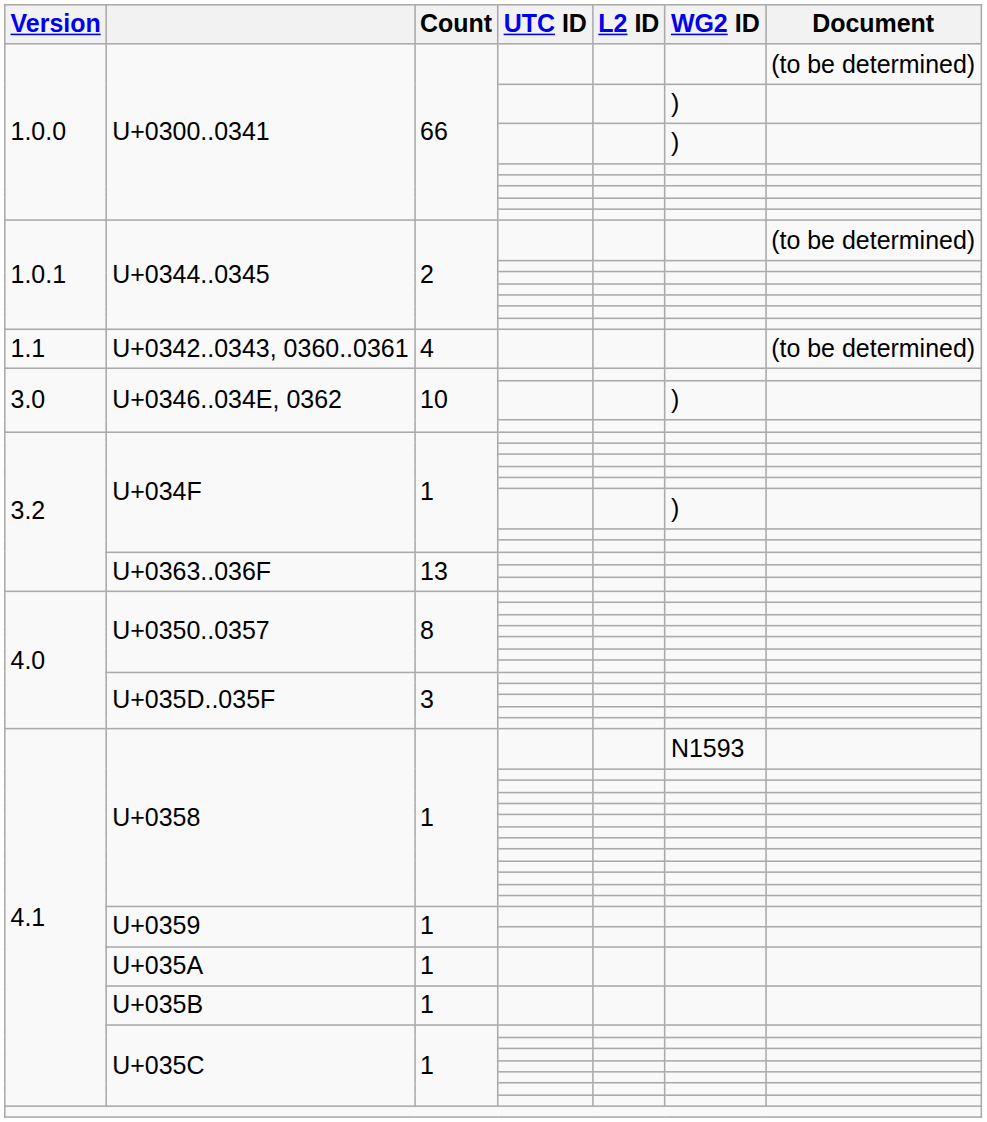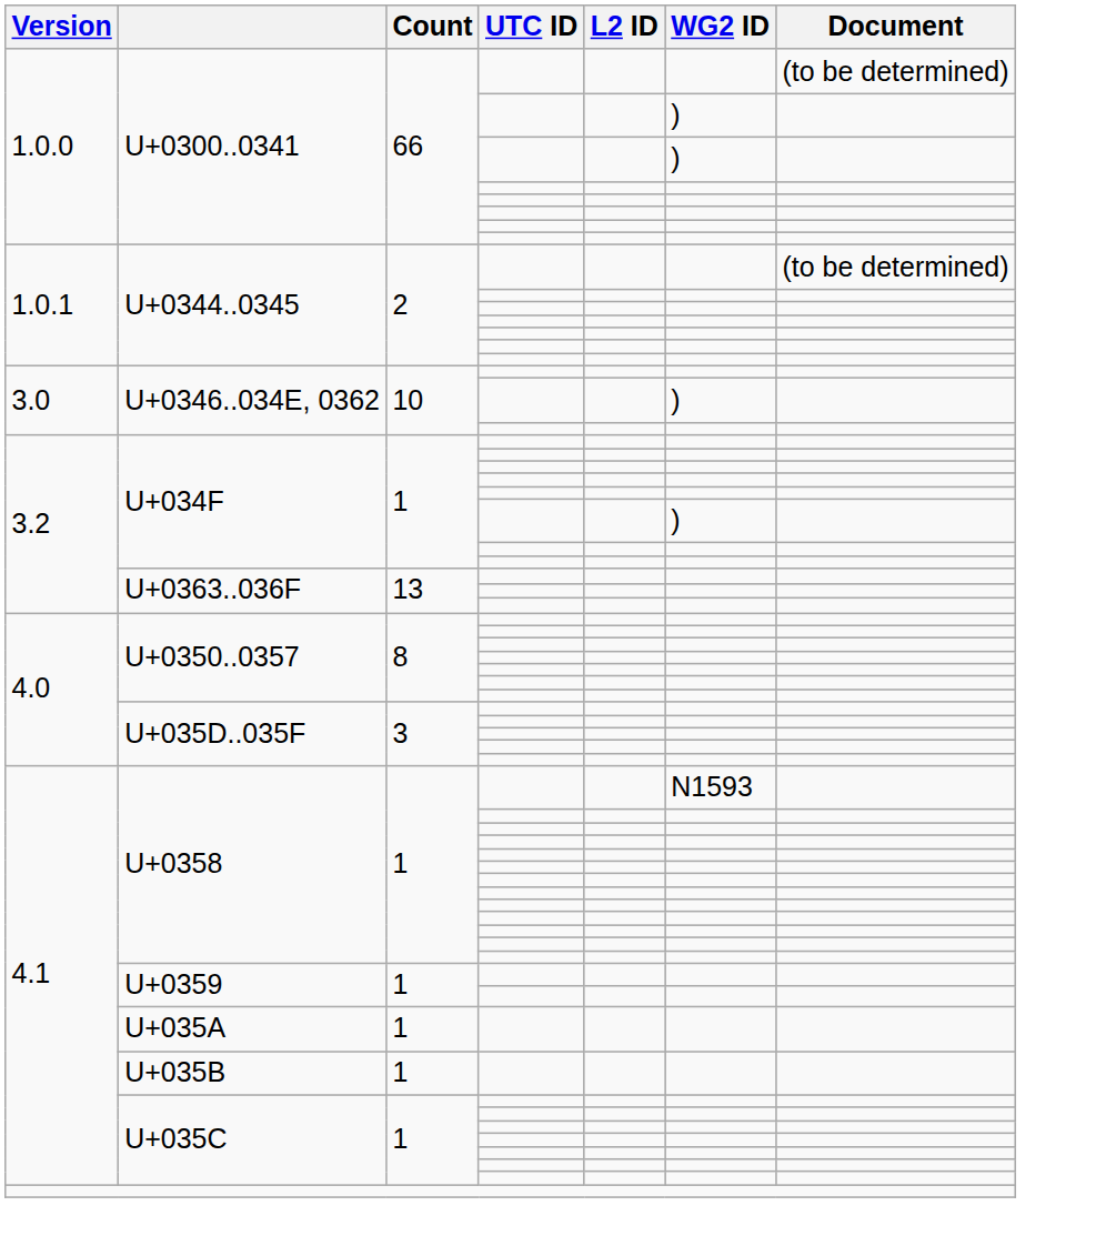 <table class="wikitable collapsible collapsed sticky-header">
 <tr>
 <th><a href='#'>Version</a></th>
 <th></th>
 <th>Count</th>
 <th><a href='#'>UTC</a> ID</th>
 <th><a href='#'>L2</a> ID</th>
 <th><a href='#'>WG2</a> ID</th>
 <th>Document</th>
 </tr>
 <tr>
 <td rowspan="8">1.0.0</td>
 <td rowspan="8">U+0300..0341</td>
 <td rowspan="8">66</td>
 <td></td>
 <td></td>
 <td></td>
 <td>(to be determined)</td>
 </tr>
 <tr>
 <td></td>
 <td></td>
 <td> )</td>
 <td></td>
 </tr>
 <tr>
 <td></td>
 <td></td>
 <td> )</td>
 <td></td>
 </tr>
 <tr>
 <td></td>
 <td></td>
 <td></td>
 <td></td>
 </tr>
 <tr>
 <td></td>
 <td></td>
 <td></td>
 <td></td>
 </tr>
 <tr>
 <td></td>
 <td></td>
 <td></td>
 <td></td>
 </tr>
 <tr>
 <td></td>
 <td></td>
 <td></td>
 <td></td>
 </tr>
 <tr>
 <td></td>
 <td></td>
 <td></td>
 <td></td>
 </tr>
 <tr>
 <td rowspan="7">1.0.1</td>
 <td rowspan="7">U+0344..0345</td>
 <td rowspan="7">2</td>
 <td></td>
 <td></td>
 <td></td>
 <td>(to be determined)</td>
 </tr>
 <tr>
 <td></td>
 <td></td>
 <td></td>
 <td></td>
 </tr>
 <tr>
 <td></td>
 <td></td>
 <td></td>
 <td></td>
 </tr>
 <tr>
 <td></td>
 <td></td>
 <td></td>
 <td></td>
 </tr>
 <tr>
 <td></td>
 <td></td>
 <td></td>
 <td></td>
 </tr>
 <tr>
 <td></td>
 <td></td>
 <td></td>
 <td></td>
 </tr>
 <tr>
 <td></td>
 <td></td>
 <td></td>
 <td></td>
-</tr>
-<tr>
-<td>1.1</td>
-<td>U+0342..0343, 0360..0361</td>
-<td>4</td>
-<td></td>
-<td></td>
-<td></td>
-<td>(to be determined)</td>
 </tr>
 <tr>
 <td rowspan="3">3.0</td>
 <td rowspan="3">U+0346..034E, 0362</td>
 <td rowspan="3">10</td>
 <td></td>
 <td></td>
 <td></td>
 <td></td>
 </tr>
 <tr>
 <td></td>
 <td></td>
 <td> )</td>
 <td></td>
 </tr>
 <tr>
 <td></td>
 <td></td>
 <td></td>
 <td></td>
 </tr>
 <tr>
 <td rowspan="11">3.2</td>
 <td rowspan="8">U+034F</td>
 <td rowspan="8">1</td>
 <td></td>
 <td></td>
 <td></td>
 <td></td>
 </tr>
 <tr>
 <td></td>
 <td></td>
 <td></td>
 <td></td>
 </tr>
 <tr>
 <td></td>
 <td></td>
 <td></td>
 <td></td>
 </tr>
 <tr>
 <td></td>
 <td></td>
 <td></td>
 <td></td>
 </tr>
 <tr>
 <td></td>
 <td></td>
 <td></td>
 <td></td>
 </tr>
 <tr>
 <td></td>
 <td></td>
 <td> )</td>
 <td></td>
 </tr>
 <tr>
 <td></td>
 <td></td>
 <td></td>
 <td></td>
 </tr>
 <tr>
 <td></td>
 <td></td>
 <td></td>
 <td></td>
 </tr>
 <tr>
 <td rowspan="3">U+0363..036F</td>
 <td rowspan="3">13</td>
 <td></td>
 <td></td>
 <td></td>
 <td></td>
 </tr>
 <tr>
 <td></td>
 <td></td>
 <td></td>
 <td></td>
 </tr>
 <tr>
 <td></td>
 <td></td>
 <td></td>
 <td></td>
 </tr>
 <tr>
 <td rowspan="12">4.0</td>
 <td rowspan="7">U+0350..0357</td>
 <td rowspan="7">8</td>
 <td></td>
 <td></td>
 <td></td>
 <td></td>
 </tr>
 <tr>
 <td></td>
 <td></td>
 <td></td>
 <td></td>
 </tr>
 <tr>
 <td></td>
 <td></td>
 <td></td>
 <td></td>
 </tr>
 <tr>
 <td></td>
 <td></td>
 <td></td>
 <td></td>
 </tr>
 <tr>
 <td></td>
 <td></td>
 <td></td>
 <td></td>
 </tr>
 <tr>
 <td></td>
 <td></td>
 <td></td>
 <td></td>
 </tr>
 <tr>
 <td></td>
 <td></td>
 <td></td>
 <td></td>
 </tr>
 <tr>
 <td rowspan="5">U+035D..035F</td>
 <td rowspan="5">3</td>
 <td></td>
 <td></td>
 <td></td>
 <td></td>
 </tr>
 <tr>
 <td></td>
 <td></td>
 <td></td>
 <td></td>
 </tr>
 <tr>
 <td></td>
 <td></td>
 <td></td>
 <td></td>
 </tr>
 <tr>
 <td></td>
 <td></td>
 <td></td>
 <td></td>
 </tr>
 <tr>
 <td></td>
 <td></td>
 <td></td>
 <td></td>
 </tr>
 <tr>
 <td rowspan="24">4.1</td>
 <td rowspan="13">U+0358</td>
 <td rowspan="13">1</td>
 <td></td>
 <td></td>
 <td>N1593</td>
 <td></td>
 </tr>
 <tr>
 <td></td>
 <td></td>
 <td></td>
 <td></td>
 </tr>
 <tr>
 <td></td>
 <td></td>
 <td></td>
 <td></td>
 </tr>
 <tr>
 <td></td>
 <td></td>
 <td></td>
 <td></td>
 </tr>
 <tr>
 <td></td>
 <td></td>
 <td></td>
 <td></td>
 </tr>
 <tr>
 <td></td>
 <td></td>
 <td></td>
 <td></td>
 </tr>
 <tr>
 <td></td>
 <td></td>
 <td></td>
 <td></td>
 </tr>
 <tr>
 <td></td>
 <td></td>
 <td></td>
 <td></td>
 </tr>
 <tr>
 <td></td>
 <td></td>
 <td></td>
 <td></td>
 </tr>
 <tr>
 <td></td>
 <td></td>
 <td></td>
 <td></td>
 </tr>
 <tr>
 <td></td>
 <td></td>
 <td></td>
 <td></td>
 </tr>
 <tr>
 <td></td>
 <td></td>
 <td></td>
 <td></td>
 </tr>
 <tr>
 <td></td>
 <td></td>
 <td></td>
 <td></td>
 </tr>
 <tr>
 <td rowspan="2">U+0359</td>
 <td rowspan="2">1</td>
 <td></td>
 <td></td>
 <td></td>
 <td></td>
 </tr>
 <tr>
 <td></td>
 <td></td>
 <td></td>
 <td></td>
 </tr>
 <tr>
 <td>U+035A</td>
 <td>1</td>
 <td></td>
 <td></td>
 <td></td>
 <td></td>
 </tr>
 <tr>
 <td>U+035B</td>
 <td>1</td>
 <td></td>
 <td></td>
 <td></td>
 <td></td>
 </tr>
 <tr>
 <td rowspan="7">U+035C</td>
 <td rowspan="7">1</td>
 <td></td>
 <td></td>
 <td></td>
 <td></td>
 </tr>
 <tr>
 <td></td>
 <td></td>
 <td></td>
 <td></td>
 </tr>
 <tr>
 <td></td>
 <td></td>
 <td></td>
 <td></td>
 </tr>
 <tr>
 <td></td>
 <td></td>
 <td></td>
 <td></td>
 </tr>
 <tr>
 <td></td>
 <td></td>
 <td></td>
 <td></td>
 </tr>
 <tr>
 <td></td>
 <td></td>
 <td></td>
 <td></td>
 </tr>
 <tr>
 <td></td>
 <td></td>
 <td></td>
 <td></td>
 </tr>
 <tr class="sortbottom">
 <td colspan="7"></td>
 </tr>
 </table>
